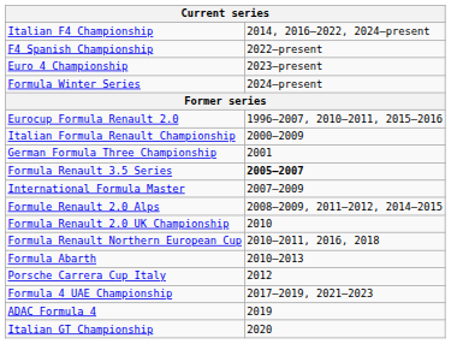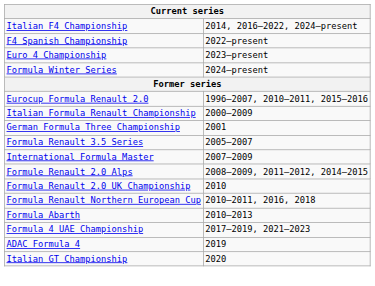 <table class="wikitable" border="1" style="font-size:85%">
 <tr>
 <th colspan=2>Current series</th>
 </tr>
 <tr>
 <td><a href='#'>Italian F4 Championship</a></td>
 <td>2014, 2016–2022, 2024–present</td>
 </tr>
 <tr>
 <td><a href='#'>F4 Spanish Championship</a></td>
 <td>2022–present</td>
 </tr>
 <tr>
 <td><a href='#'>Euro 4 Championship</a></td>
 <td>2023–present</td>
 </tr>
 <tr>
 <td><a href='#'>Formula Winter Series</a></td>
 <td>2024–present</td>
 </tr>
 <tr>
 <th colspan="2">Former series</th>
 </tr>
 <tr>
 <td><a href='#'>Eurocup Formula Renault 2.0</a></td>
 <td>1996–2007, 2010–2011, 2015–2016</td>
 </tr>
 <tr>
 <td><a href='#'>Italian Formula Renault Championship</a></td>
 <td>2000–2009</td>
 </tr>
 <tr>
 <td><a href='#'>German Formula Three Championship</a></td>
 <td>2001</td>
 </tr>
 <tr>
 <td><a href='#'>Formula Renault 3.5 Series</a></td>
-<td><strong>2005–2007</strong></td>
+<td>2005–2007</td>
 </tr>
 <tr>
 <td><a href='#'>International Formula Master</a></td>
 <td>2007–2009</td>
 </tr>
 <tr>
 <td><a href='#'>Formule Renault 2.0 Alps</a></td>
 <td>2008–2009, 2011–2012, 2014–2015</td>
 </tr>
 <tr>
 <td><a href='#'>Formula Renault 2.0 UK Championship</a></td>
 <td>2010</td>
 </tr>
 <tr>
 <td><a href='#'>Formula Renault Northern European Cup</a></td>
 <td>2010–2011, 2016, 2018</td>
 </tr>
 <tr>
 <td><a href='#'>Formula Abarth</a></td>
 <td>2010–2013</td>
 </tr>
 <tr>
-<td><a href='#'>Porsche Carrera Cup Italy</a></td>
-<td>2012</td>
-</tr>
-<tr>
 <td><a href='#'>Formula 4 UAE Championship</a></td>
 <td>2017–2019, 2021–2023</td>
 </tr>
 <tr>
 <td><a href='#'>ADAC Formula 4</a></td>
 <td>2019</td>
 </tr>
 <tr>
 <td><a href='#'>Italian GT Championship</a></td>
 <td>2020</td>
 </tr>
 </table>
